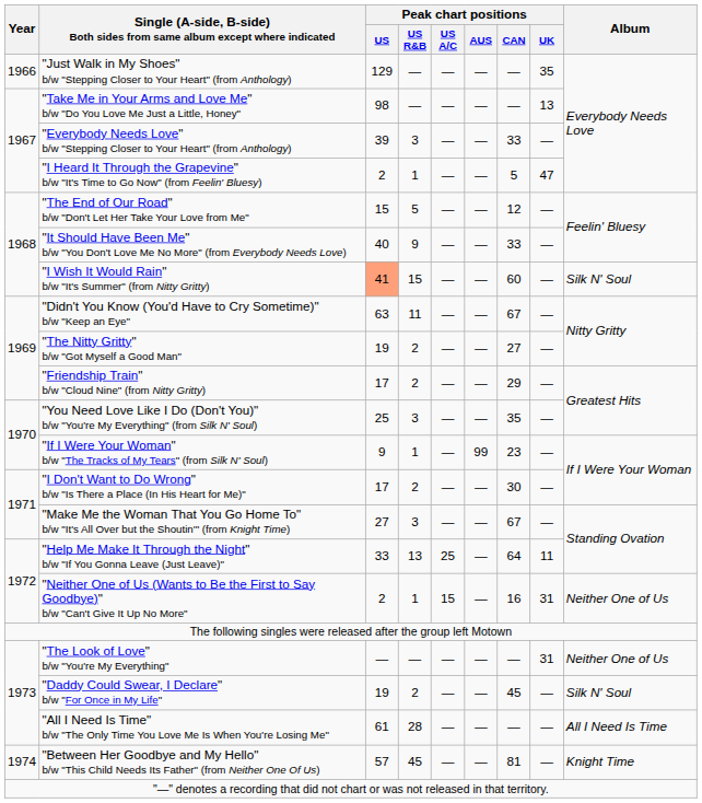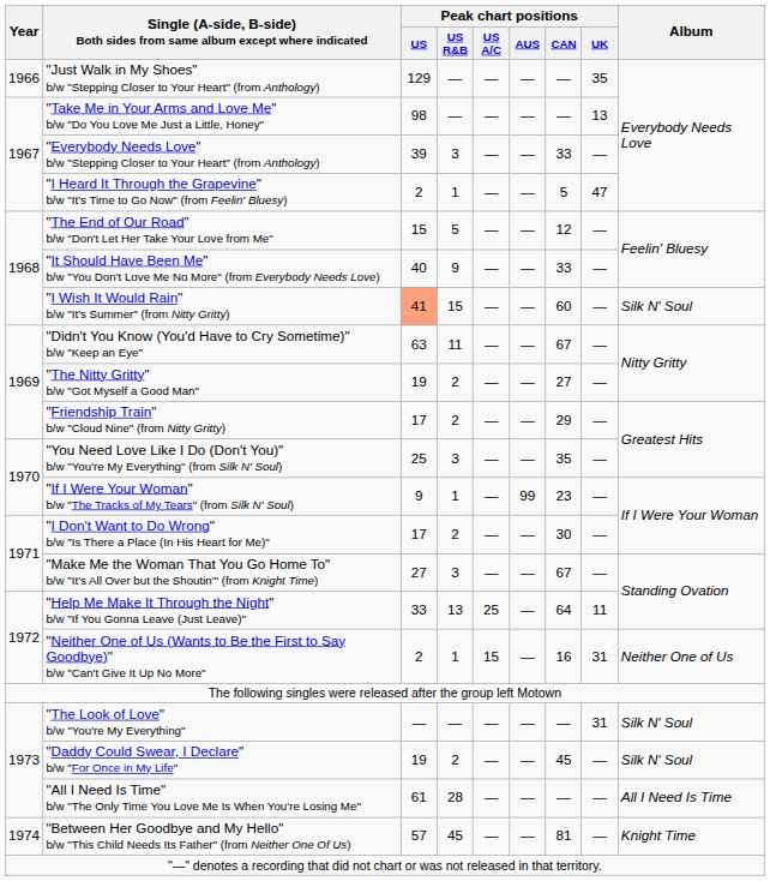 <table class="wikitable" style="text-align:center;">
 <tr>
 <th rowspan="2">Year</th>
 <th rowspan="2">Single (A-side, B-side)<br><small>Both sides from same album except where indicated</small></th>
 <th colspan="6">Peak chart positions</th>
 <th rowspan="2">Album</th>
 </tr>
 <tr style="font-size:smaller;">
 <th width="35"><a href='#'>US</a><br></th>
 <th width="35"><a href='#'>US<br>R&B</a><br></th>
 <th width="35"><a href='#'>US<br>A/C</a><br></th>
 <th width="35"><a href='#'>AUS</a><br></th>
 <th width="35"><a href='#'>CAN</a><br></th>
 <th width="35"><a href='#'>UK</a><br></th>
 </tr>
 <tr>
 <td>1966</td>
 <td align="left">"Just Walk in My Shoes"<br><small>b/w "Stepping Closer to Your Heart" (from <em>Anthology</em>)</small></td>
 <td>129</td>
 <td>—</td>
 <td>—</td>
 <td>—</td>
 <td>—</td>
 <td>35</td>
 <td align="left" rowspan="4"><em>Everybody Needs Love</em></td>
 </tr>
 <tr>
 <td rowspan="3">1967</td>
 <td align="left">"<a href='#'>Take Me in Your Arms and Love Me</a>"<br><small>b/w "Do You Love Me Just a Little, Honey"</small></td>
 <td>98</td>
 <td>—</td>
 <td>—</td>
 <td>—</td>
 <td>—</td>
 <td>13</td>
 </tr>
 <tr>
 <td align="left">"<a href='#'>Everybody Needs Love</a>"<br><small>b/w "Stepping Closer to Your Heart" (from <em>Anthology</em>)</small></td>
 <td>39</td>
 <td>3</td>
 <td>—</td>
 <td>—</td>
 <td>33</td>
 <td>—</td>
 </tr>
 <tr>
 <td align="left">"<a href='#'>I Heard It Through the Grapevine</a>"<br><small>b/w "It's Time to Go Now" (from <em>Feelin' Bluesy</em>)</small></td>
 <td>2</td>
 <td>1</td>
 <td>—</td>
 <td>—</td>
 <td>5</td>
 <td>47</td>
 </tr>
 <tr>
 <td rowspan="3">1968</td>
 <td align="left">"<a href='#'>The End of Our Road</a>"<br><small>b/w "Don't Let Her Take Your Love from Me"</small></td>
 <td>15</td>
 <td>5</td>
 <td>—</td>
 <td>—</td>
 <td>12</td>
 <td>—</td>
 <td align="left" rowspan="2"><em>Feelin' Bluesy</em></td>
 </tr>
 <tr>
 <td align="left">"<a href='#'>It Should Have Been Me</a>"<br><small>b/w "You Don't Love Me No More" (from <em>Everybody Needs Love</em>)</small></td>
 <td>40</td>
 <td>9</td>
 <td>—</td>
 <td>—</td>
 <td>33</td>
 <td>—</td>
 </tr>
 <tr>
 <td align="left">"<a href='#'>I Wish It Would Rain</a>"<br><small>b/w "It's Summer" (from <em>Nitty Gritty</em>)</small></td>
 <td style="background: lightsalmon;">41</td>
 <td>15</td>
 <td>—</td>
 <td>—</td>
 <td>60</td>
 <td>—</td>
 <td align="left"><em>Silk N' Soul</em></td>
 </tr>
 <tr>
 <td rowspan="3">1969</td>
 <td align="left">"Didn't You Know (You'd Have to Cry Sometime)"<br><small>b/w "Keep an Eye"</small></td>
 <td>63</td>
 <td>11</td>
 <td>—</td>
 <td>—</td>
 <td>67</td>
 <td>—</td>
 <td align="left" rowspan="2"><em>Nitty Gritty</em></td>
 </tr>
 <tr>
 <td align="left">"<a href='#'>The Nitty Gritty</a>"<br><small>b/w "Got Myself a Good Man"</small></td>
 <td>19</td>
 <td>2</td>
 <td>—</td>
 <td>—</td>
 <td>27</td>
 <td>—</td>
 </tr>
 <tr>
 <td align="left">"<a href='#'>Friendship Train</a>"<br><small>b/w "Cloud Nine" (from <em>Nitty Gritty</em>)</small></td>
 <td>17</td>
 <td>2</td>
 <td>—</td>
 <td>—</td>
 <td>29</td>
 <td>—</td>
 <td align="left" rowspan="2"><em>Greatest Hits</em></td>
 </tr>
 <tr>
 <td rowspan="2">1970</td>
 <td align="left">"You Need Love Like I Do (Don't You)"<br><small>b/w "You're My Everything" (from <em>Silk N' Soul</em>)</small></td>
 <td>25</td>
 <td>3</td>
 <td>—</td>
 <td>—</td>
 <td>35</td>
 <td>—</td>
 </tr>
 <tr>
 <td align="left">"<a href='#'>If I Were Your Woman</a>"<br><small>b/w "<a href='#'>The Tracks of My Tears</a>" (from <em>Silk N' Soul</em>)</small></td>
 <td>9</td>
 <td>1</td>
 <td>—</td>
 <td>99</td>
 <td>23</td>
 <td>—</td>
 <td align="left" rowspan="2"><em>If I Were Your Woman</em></td>
 </tr>
 <tr>
 <td rowspan="2">1971</td>
 <td align="left">"<a href='#'>I Don't Want to Do Wrong</a>"<br><small>b/w "Is There a Place (In His Heart for Me)" </small></td>
 <td>17</td>
 <td>2</td>
 <td>—</td>
 <td>—</td>
 <td>30</td>
 <td>—</td>
 </tr>
 <tr>
 <td align="left">"Make Me the Woman That You Go Home To"<br><small>b/w "It's All Over but the Shoutin'" (from <em>Knight Time</em>)</small></td>
 <td>27</td>
 <td>3</td>
 <td>—</td>
 <td>—</td>
 <td>67</td>
 <td>—</td>
 <td align="left" rowspan="2"><em>Standing Ovation</em></td>
 </tr>
 <tr>
 <td rowspan="2">1972</td>
 <td align="left">"<a href='#'>Help Me Make It Through the Night</a>"<br><small>b/w "If You Gonna Leave (Just Leave)"</small></td>
 <td>33</td>
 <td>13</td>
 <td>25</td>
 <td>—</td>
 <td>64</td>
 <td>11</td>
 </tr>
 <tr>
 <td align="left">"<a href='#'>Neither One of Us (Wants to Be the First to Say Goodbye)</a>"<br><small>b/w "Can't Give It Up No More"</small></td>
 <td>2</td>
 <td>1</td>
 <td>15</td>
 <td>—</td>
 <td>16</td>
 <td>31</td>
 <td align="left"><em>Neither One of Us</em></td>
 </tr>
 <tr>
 <td colspan="17" style="font-size:90%">The following singles were released after the group left Motown</td>
 </tr>
 <tr>
 <td rowspan="3">1973</td>
 <td align="left">"<a href='#'>The Look of Love</a>"<br><small>b/w "You're My Everything"</small></td>
 <td>—</td>
 <td>—</td>
 <td>—</td>
 <td>—</td>
 <td>—</td>
 <td>31</td>
-<td align="left"><em>Neither One of Us</em></td>
+<td align="left"><em>Silk N' Soul</em></td>
 </tr>
 <tr>
 <td align="left">"<a href='#'>Daddy Could Swear, I Declare</a>"<br><small>b/w "<a href='#'>For Once in My Life</a>"</small></td>
 <td>19</td>
 <td>2</td>
 <td>—</td>
 <td>—</td>
 <td>45</td>
 <td>—</td>
 <td align="left"><em>Silk N' Soul</em></td>
 </tr>
 <tr>
 <td align="left">"All I Need Is Time"<br><small>b/w "The Only Time You Love Me Is When You're Losing Me"</small></td>
 <td>61</td>
 <td>28</td>
 <td>—</td>
 <td>—</td>
 <td>—</td>
 <td>—</td>
 <td align="left"><em>All I Need Is Time</em></td>
 </tr>
 <tr>
 <td>1974</td>
 <td align="left">"Between Her Goodbye and My Hello"<br><small>b/w "This Child Needs Its Father" (from <em>Neither One Of Us</em>)</small></td>
 <td>57</td>
 <td>45</td>
 <td>—</td>
 <td>—</td>
 <td>81</td>
 <td>—</td>
 <td align="left"><em>Knight Time</em></td>
 </tr>
 <tr>
 <td colspan="17" style="font-size:90%">"—" denotes a recording that did not chart or was not released in that territory.</td>
 </tr>
 </table>
